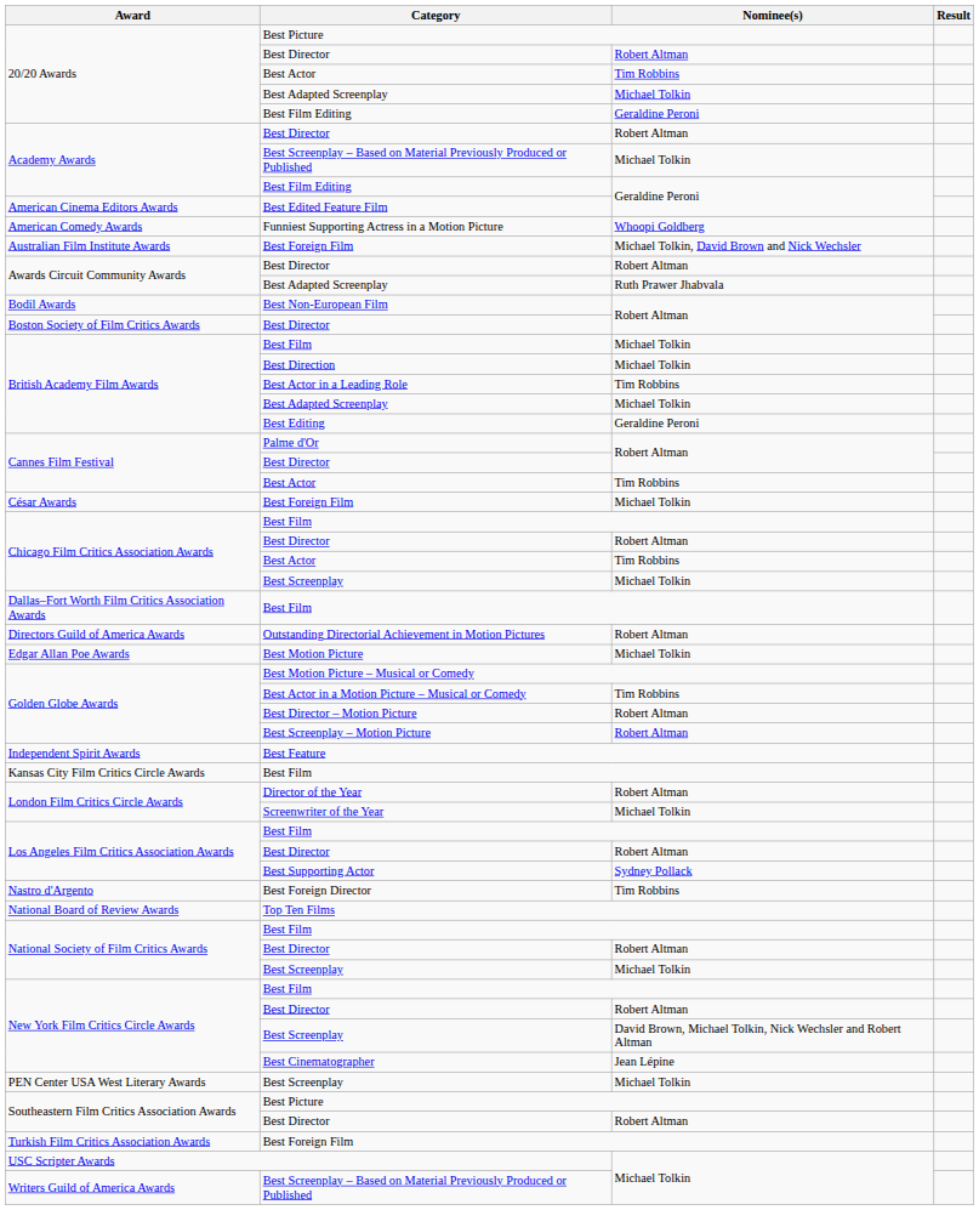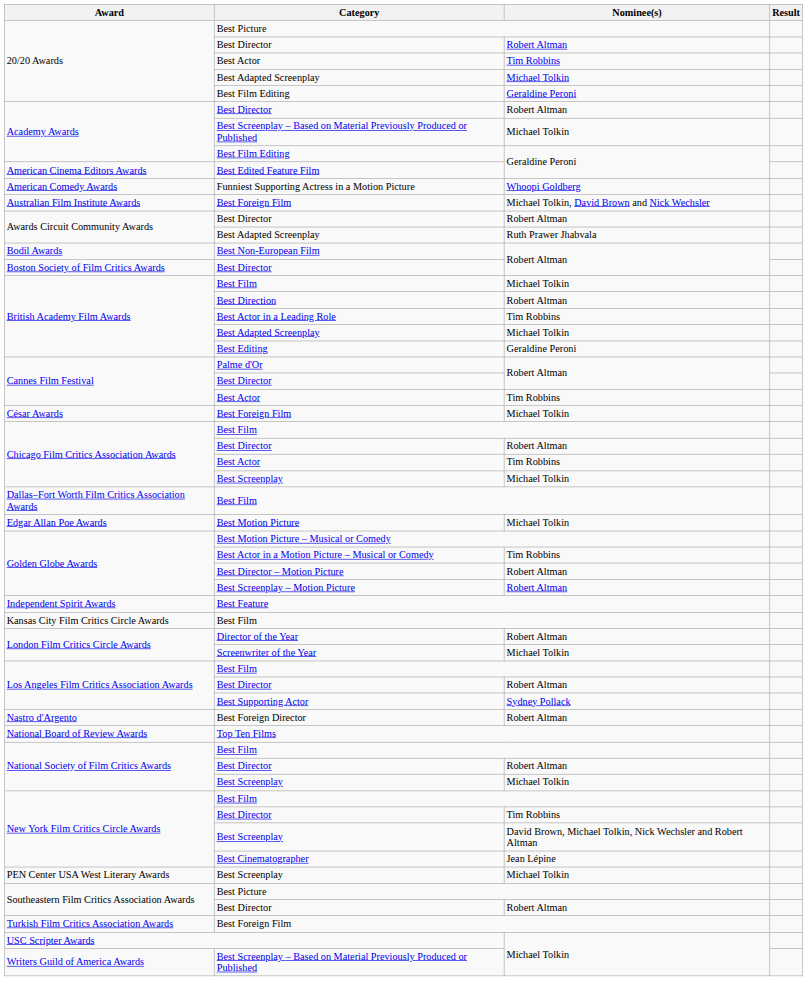 <table class="wikitable plainrowheaders">
 <tr>
 <th>Award</th>
 <th>Category</th>
 <th>Nominee(s)</th>
 <th>Result</th>
 </tr>
 <tr>
 <td rowspan="5">20/20 Awards</td>
 <td colspan="2">Best Picture</td>
 <td></td>
 </tr>
 <tr>
 <td>Best Director</td>
 <td><a href='#'>Robert Altman</a></td>
 <td></td>
 </tr>
 <tr>
 <td>Best Actor</td>
 <td><a href='#'>Tim Robbins</a></td>
 <td></td>
 </tr>
 <tr>
 <td>Best Adapted Screenplay</td>
 <td><a href='#'>Michael Tolkin</a></td>
 <td></td>
 </tr>
 <tr>
 <td>Best Film Editing</td>
 <td><a href='#'>Geraldine Peroni</a></td>
 <td></td>
 </tr>
 <tr>
 <td rowspan="3"><a href='#'>Academy Awards</a></td>
 <td><a href='#'>Best Director</a></td>
 <td>Robert Altman</td>
 <td></td>
 </tr>
 <tr>
 <td><a href='#'>Best Screenplay – Based on Material Previously Produced or Published</a></td>
 <td>Michael Tolkin</td>
 <td></td>
 </tr>
 <tr>
 <td><a href='#'>Best Film Editing</a></td>
 <td rowspan="2">Geraldine Peroni</td>
 <td></td>
 </tr>
 <tr>
 <td><a href='#'>American Cinema Editors Awards</a></td>
 <td><a href='#'>Best Edited Feature Film</a></td>
 <td></td>
 </tr>
 <tr>
 <td><a href='#'>American Comedy Awards</a></td>
 <td>Funniest Supporting Actress in a Motion Picture</td>
 <td><a href='#'>Whoopi Goldberg</a></td>
 <td></td>
 </tr>
 <tr>
 <td><a href='#'>Australian Film Institute Awards</a></td>
 <td><a href='#'>Best Foreign Film</a></td>
 <td>Michael Tolkin, <a href='#'>David Brown</a> and <a href='#'>Nick Wechsler</a></td>
 <td></td>
 </tr>
 <tr>
 <td rowspan="2">Awards Circuit Community Awards</td>
 <td>Best Director</td>
 <td>Robert Altman</td>
 <td></td>
 </tr>
 <tr>
 <td>Best Adapted Screenplay</td>
 <td>Ruth Prawer Jhabvala</td>
 <td></td>
 </tr>
 <tr>
 <td><a href='#'>Bodil Awards</a></td>
 <td><a href='#'>Best Non-European Film</a></td>
 <td rowspan="2">Robert Altman</td>
 <td></td>
 </tr>
 <tr>
 <td><a href='#'>Boston Society of Film Critics Awards</a></td>
 <td><a href='#'>Best Director</a></td>
 <td></td>
 </tr>
 <tr>
 <td rowspan="5"><a href='#'>British Academy Film Awards</a></td>
 <td><a href='#'>Best Film</a></td>
 <td>Michael Tolkin</td>
 <td></td>
 </tr>
 <tr>
 <td><a href='#'>Best Direction</a></td>
-<td>Michael Tolkin</td>
+<td>Robert Altman</td>
 <td></td>
 </tr>
 <tr>
 <td><a href='#'>Best Actor in a Leading Role</a></td>
 <td>Tim Robbins</td>
 <td></td>
 </tr>
 <tr>
 <td><a href='#'>Best Adapted Screenplay</a></td>
 <td>Michael Tolkin</td>
 <td></td>
 </tr>
 <tr>
 <td><a href='#'>Best Editing</a></td>
 <td>Geraldine Peroni</td>
 <td></td>
 </tr>
 <tr>
 <td rowspan="3"><a href='#'>Cannes Film Festival</a></td>
 <td><a href='#'>Palme d'Or</a></td>
 <td rowspan="2">Robert Altman</td>
 <td></td>
 </tr>
 <tr>
 <td><a href='#'>Best Director</a></td>
 <td></td>
 </tr>
 <tr>
 <td><a href='#'>Best Actor</a></td>
 <td>Tim Robbins</td>
 <td></td>
 </tr>
 <tr>
 <td><a href='#'>César Awards</a></td>
 <td><a href='#'>Best Foreign Film</a></td>
 <td>Michael Tolkin</td>
 <td></td>
 </tr>
 <tr>
 <td rowspan="4"><a href='#'>Chicago Film Critics Association Awards</a></td>
 <td colspan="2"><a href='#'>Best Film</a></td>
 <td></td>
 </tr>
 <tr>
 <td><a href='#'>Best Director</a></td>
 <td>Robert Altman</td>
 <td></td>
 </tr>
 <tr>
 <td><a href='#'>Best Actor</a></td>
 <td>Tim Robbins</td>
 <td></td>
 </tr>
 <tr>
 <td><a href='#'>Best Screenplay</a></td>
 <td>Michael Tolkin</td>
 <td></td>
 </tr>
 <tr>
 <td><a href='#'>Dallas–Fort Worth Film Critics Association Awards</a></td>
 <td colspan="2"><a href='#'>Best Film</a></td>
-<td></td>
-</tr>
-<tr>
-<td><a href='#'>Directors Guild of America Awards</a></td>
-<td><a href='#'>Outstanding Directorial Achievement in Motion Pictures</a></td>
-<td>Robert Altman</td>
 <td></td>
 </tr>
 <tr>
 <td><a href='#'>Edgar Allan Poe Awards</a></td>
 <td><a href='#'>Best Motion Picture</a></td>
 <td>Michael Tolkin</td>
 <td></td>
 </tr>
 <tr>
 <td rowspan="4"><a href='#'>Golden Globe Awards</a></td>
 <td colspan="2"><a href='#'>Best Motion Picture – Musical or Comedy</a></td>
 <td></td>
 </tr>
 <tr>
 <td><a href='#'>Best Actor in a Motion Picture – Musical or Comedy</a></td>
 <td>Tim Robbins</td>
 <td></td>
 </tr>
 <tr>
 <td><a href='#'>Best Director – Motion Picture</a></td>
 <td>Robert Altman</td>
 <td></td>
 </tr>
 <tr>
 <td><a href='#'>Best Screenplay – Motion Picture</a></td>
 <td><a href='#'>Robert Altman</a></td>
 <td></td>
 </tr>
 <tr>
 <td><a href='#'>Independent Spirit Awards</a></td>
 <td colspan="2"><a href='#'>Best Feature</a></td>
 <td></td>
 </tr>
 <tr>
 <td>Kansas City Film Critics Circle Awards</td>
 <td colspan="2">Best Film</td>
 <td></td>
 </tr>
 <tr>
 <td rowspan="2"><a href='#'>London Film Critics Circle Awards</a></td>
 <td><a href='#'>Director of the Year</a></td>
 <td>Robert Altman</td>
 <td></td>
 </tr>
 <tr>
 <td><a href='#'>Screenwriter of the Year</a></td>
 <td>Michael Tolkin</td>
 <td></td>
 </tr>
 <tr>
 <td rowspan="3"><a href='#'>Los Angeles Film Critics Association Awards</a></td>
 <td colspan="2"><a href='#'>Best Film</a></td>
 <td></td>
 </tr>
 <tr>
 <td><a href='#'>Best Director</a></td>
 <td>Robert Altman</td>
 <td></td>
 </tr>
 <tr>
 <td><a href='#'>Best Supporting Actor</a></td>
 <td><a href='#'>Sydney Pollack</a></td>
 <td></td>
 </tr>
 <tr>
 <td><a href='#'>Nastro d'Argento</a></td>
 <td>Best Foreign Director</td>
-<td>Tim Robbins</td>
+<td>Robert Altman</td>
 <td></td>
 </tr>
 <tr>
 <td><a href='#'>National Board of Review Awards</a></td>
 <td colspan="2"><a href='#'>Top Ten Films</a></td>
 <td></td>
 </tr>
 <tr>
 <td rowspan="3"><a href='#'>National Society of Film Critics Awards</a></td>
 <td colspan="2"><a href='#'>Best Film</a></td>
 <td></td>
 </tr>
 <tr>
 <td><a href='#'>Best Director</a></td>
 <td>Robert Altman</td>
 <td></td>
 </tr>
 <tr>
 <td><a href='#'>Best Screenplay</a></td>
 <td>Michael Tolkin</td>
 <td></td>
 </tr>
 <tr>
 <td rowspan="4"><a href='#'>New York Film Critics Circle Awards</a></td>
 <td colspan="2"><a href='#'>Best Film</a></td>
 <td></td>
 </tr>
 <tr>
 <td><a href='#'>Best Director</a></td>
-<td>Robert Altman</td>
+<td>Tim Robbins</td>
 <td></td>
 </tr>
 <tr>
 <td><a href='#'>Best Screenplay</a></td>
 <td>David Brown, Michael Tolkin, Nick Wechsler and Robert Altman</td>
 <td></td>
 </tr>
 <tr>
 <td><a href='#'>Best Cinematographer</a></td>
 <td>Jean Lépine</td>
 <td></td>
 </tr>
 <tr>
 <td>PEN Center USA West Literary Awards</td>
 <td>Best Screenplay</td>
 <td>Michael Tolkin</td>
 <td></td>
 </tr>
 <tr>
 <td rowspan="2">Southeastern Film Critics Association Awards</td>
 <td colspan="2">Best Picture</td>
 <td></td>
 </tr>
 <tr>
 <td>Best Director</td>
 <td>Robert Altman</td>
 <td></td>
 </tr>
 <tr>
 <td><a href='#'>Turkish Film Critics Association Awards</a></td>
 <td colspan="2">Best Foreign Film</td>
 <td></td>
 </tr>
 <tr>
 <td colspan="2"><a href='#'>USC Scripter Awards</a></td>
 <td rowspan="2">Michael Tolkin</td>
 <td></td>
 </tr>
 <tr>
 <td><a href='#'>Writers Guild of America Awards</a></td>
 <td><a href='#'>Best Screenplay – Based on Material Previously Produced or Published</a></td>
 <td></td>
 </tr>
 </table>
